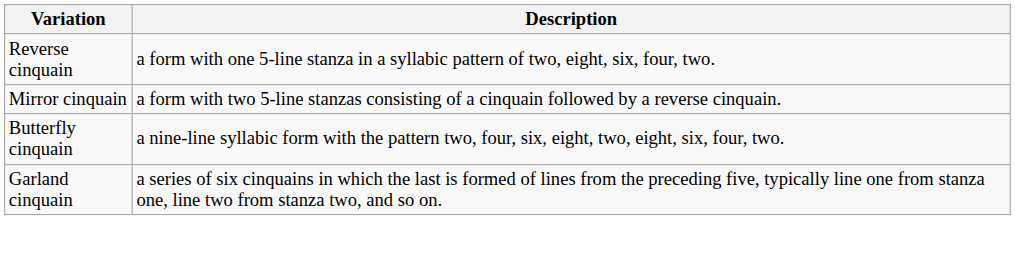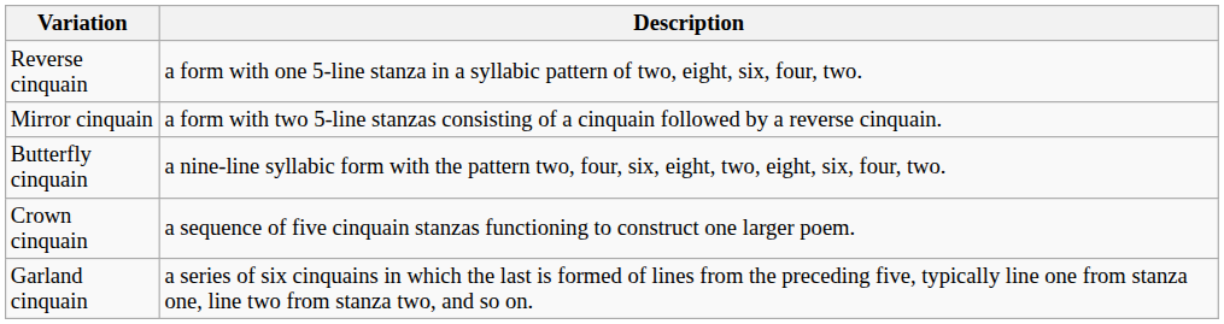 <table class="wikitable">
 <tr>
 <th>Variation</th>
 <th>Description</th>
 </tr>
 <tr>
 <td>Reverse cinquain</td>
 <td>a form with one 5-line stanza in a syllabic pattern of two, eight, six, four, two.</td>
 </tr>
 <tr>
 <td>Mirror cinquain</td>
 <td>a form with two 5-line stanzas consisting of a cinquain followed by a reverse cinquain.</td>
 </tr>
 <tr>
 <td>Butterfly cinquain</td>
 <td>a nine-line syllabic form with the pattern two, four, six, eight, two, eight, six, four, two.</td>
 </tr>
 <tr>
+<td>Crown cinquain</td>
+<td>a sequence of five cinquain stanzas functioning to construct one larger poem.</td>
+</tr>
+<tr>
 <td>Garland cinquain</td>
 <td>a series of six cinquains in which the last is formed of lines from the preceding five, typically line one from stanza one, line two from stanza two, and so on.</td>
 </tr>
 </table>
